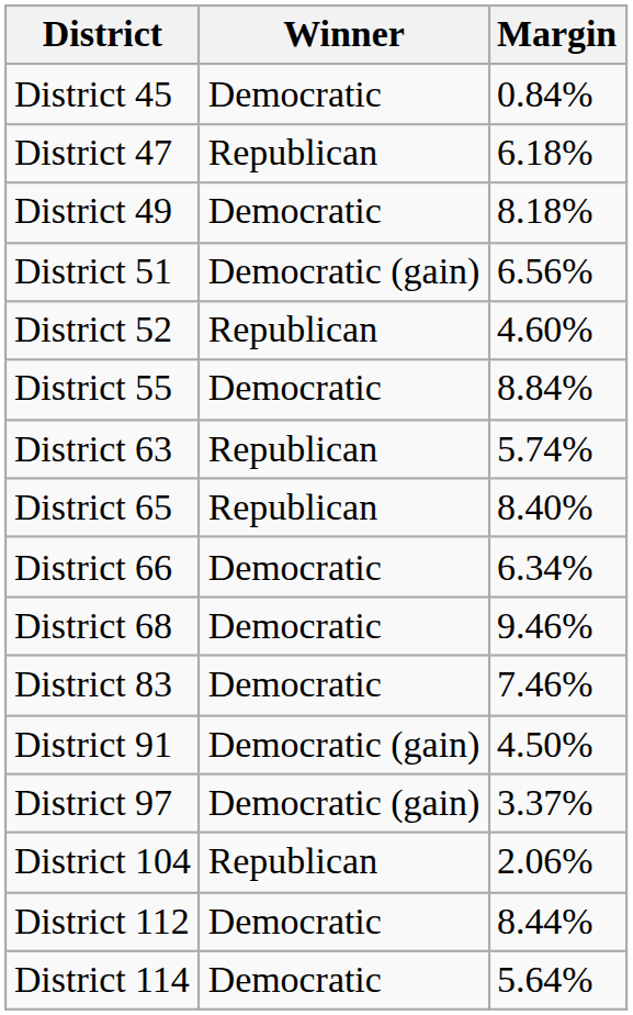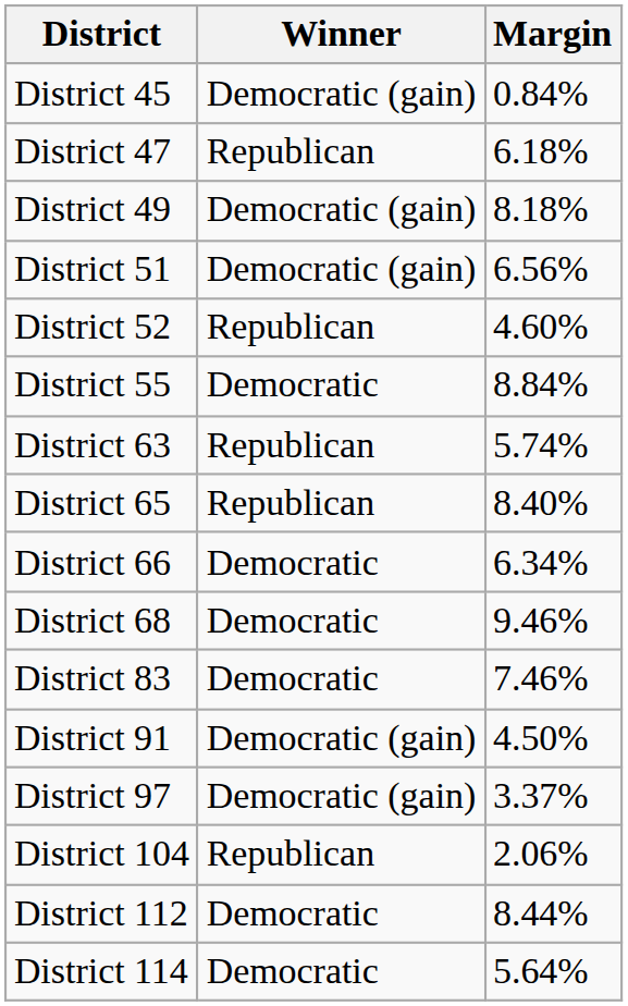 <table class="wikitable sortable">
 <tr>
 <th>District</th>
 <th>Winner</th>
 <th>Margin</th>
 </tr>
 <tr>
 <td>District 45</td>
-<td data-sort-value=1 >Democratic</td>
+<td data-sort-value=1 >Democratic (gain)</td>
 <td>0.84%</td>
 </tr>
 <tr>
 <td>District 47</td>
 <td data-sort-value=1 >Republican</td>
 <td>6.18%</td>
 </tr>
 <tr>
 <td>District 49</td>
-<td data-sort-value=1 >Democratic</td>
+<td data-sort-value=1 >Democratic (gain)</td>
 <td>8.18%</td>
 </tr>
 <tr>
 <td>District 51</td>
 <td data-sort-value=1 >Democratic (gain)</td>
 <td>6.56%</td>
 </tr>
 <tr>
 <td>District 52</td>
 <td data-sort-value=1 >Republican</td>
 <td>4.60%</td>
 </tr>
 <tr>
 <td>District 55</td>
 <td data-sort-value=1 >Democratic</td>
 <td>8.84%</td>
 </tr>
 <tr>
 <td>District 63</td>
 <td data-sort-value=1 >Republican</td>
 <td>5.74%</td>
 </tr>
 <tr>
 <td>District 65</td>
 <td data-sort-value=1 >Republican</td>
 <td>8.40%</td>
 </tr>
 <tr>
 <td>District 66</td>
 <td data-sort-value=1 >Democratic</td>
 <td>6.34%</td>
 </tr>
 <tr>
 <td>District 68</td>
 <td data-sort-value=1 >Democratic</td>
 <td>9.46%</td>
 </tr>
 <tr>
 <td>District 83</td>
 <td data-sort-value=1 >Democratic</td>
 <td>7.46%</td>
 </tr>
 <tr>
 <td>District 91</td>
 <td data-sort-value=1 >Democratic (gain)</td>
 <td>4.50%</td>
 </tr>
 <tr>
 <td>District 97</td>
 <td data-sort-value=1 >Democratic (gain)</td>
 <td>3.37%</td>
 </tr>
 <tr>
 <td>District 104</td>
 <td data-sort-value=1 >Republican</td>
 <td>2.06%</td>
 </tr>
 <tr>
 <td>District 112</td>
 <td data-sort-value=1 >Democratic</td>
 <td>8.44%</td>
 </tr>
 <tr>
 <td>District 114</td>
 <td data-sort-value=1 >Democratic</td>
 <td>5.64%</td>
 </tr>
 </table>
